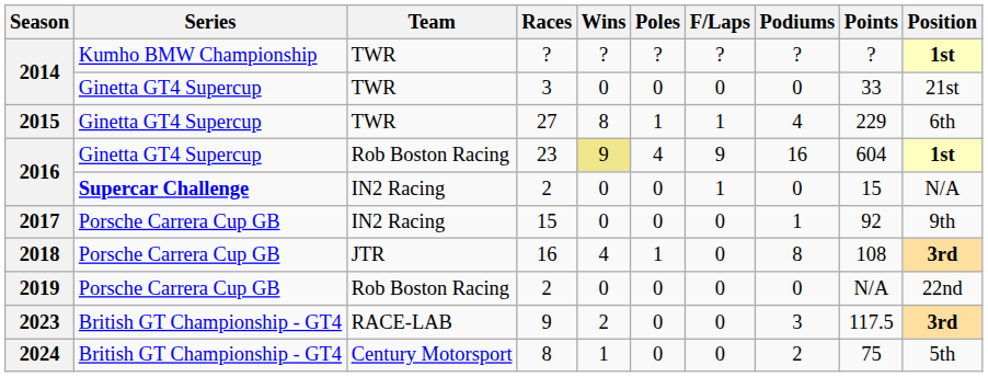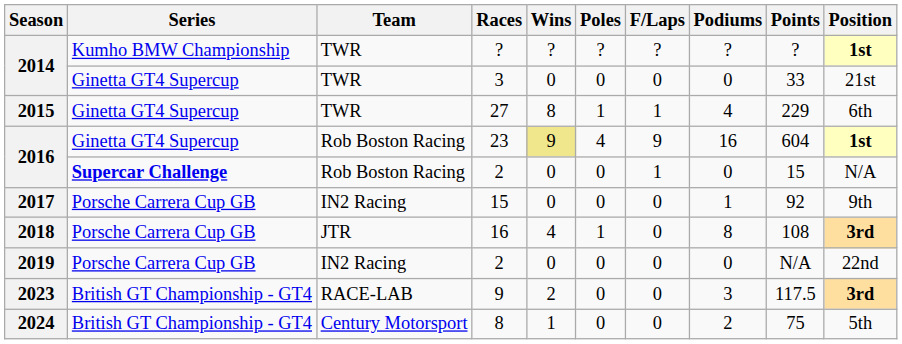 <table class="wikitable" style="font-size: 90%; text-align:center">
 <tr>
 <th>Season</th>
 <th>Series</th>
 <th>Team</th>
 <th>Races</th>
 <th>Wins</th>
 <th>Poles</th>
 <th>F/Laps</th>
 <th>Podiums</th>
 <th>Points</th>
 <th>Position</th>
 </tr>
 <tr>
 <th rowspan=2>2014</th>
 <td align=left><a href='#'>Kumho BMW Championship</a></td>
 <td align=left>TWR</td>
 <td>?</td>
 <td>?</td>
 <td>?</td>
 <td>?</td>
 <td>?</td>
 <td>?</td>
 <th style="background: #ffffbf">1st</th>
 </tr>
 <tr>
 <td align=left><a href='#'>Ginetta GT4 Supercup</a></td>
 <td align="left">TWR</td>
 <td>3</td>
 <td>0</td>
 <td>0</td>
 <td>0</td>
 <td>0</td>
 <td>33</td>
 <td>21st</td>
 </tr>
 <tr>
 <th>2015</th>
 <td align=left><a href='#'>Ginetta GT4 Supercup</a></td>
 <td align=left>TWR</td>
 <td>27</td>
 <td>8</td>
 <td>1</td>
 <td>1</td>
 <td>4</td>
 <td>229</td>
 <td>6th</td>
 </tr>
 <tr>
 <th rowspan=2>2016</th>
 <td align=left><a href='#'>Ginetta GT4 Supercup</a></td>
 <td align=left>Rob Boston Racing</td>
 <td>23</td>
 <td style="background: khaki;">9</td>
 <td>4</td>
 <td>9</td>
 <td>16</td>
 <td>604</td>
 <th style="background: #ffffbf">1st</th>
 </tr>
 <tr>
 <td align=left><strong><a href='#'>Supercar Challenge</a></strong></td>
-<td align="left">IN2 Racing</td>
+<td align=left>Rob Boston Racing</td>
 <td>2</td>
 <td>0</td>
 <td>0</td>
 <td>1</td>
 <td>0</td>
 <td>15</td>
 <td>N/A</td>
 </tr>
 <tr>
 <th>2017</th>
 <td align=left><a href='#'>Porsche Carrera Cup GB</a></td>
 <td align=left>IN2 Racing</td>
 <td>15</td>
 <td>0</td>
 <td>0</td>
 <td>0</td>
 <td>1</td>
 <td>92</td>
 <td>9th</td>
 </tr>
 <tr>
 <th>2018</th>
 <td align=left><a href='#'>Porsche Carrera Cup GB</a></td>
 <td align=left>JTR</td>
 <td>16</td>
 <td>4</td>
 <td>1</td>
 <td>0</td>
 <td>8</td>
 <td>108</td>
 <td style="background:#FFDF9F;"><strong>3rd</strong></td>
 </tr>
 <tr>
 <th>2019</th>
 <td align=left><a href='#'>Porsche Carrera Cup GB</a></td>
-<td align=left>Rob Boston Racing</td>
+<td align="left">IN2 Racing</td>
 <td>2</td>
 <td>0</td>
 <td>0</td>
 <td>0</td>
 <td>0</td>
 <td>N/A</td>
 <td>22nd</td>
 </tr>
 <tr>
 <th>2023</th>
 <td align=left><a href='#'>British GT Championship - GT4</a></td>
 <td align=left>RACE-LAB</td>
 <td>9</td>
 <td>2</td>
 <td>0</td>
 <td>0</td>
 <td>3</td>
 <td>117.5</td>
 <td style="background:#FFDF9F;"><strong>3rd</strong></td>
 </tr>
 <tr>
 <th>2024</th>
 <td align=left><a href='#'>British GT Championship - GT4</a></td>
 <td align=left><a href='#'>Century Motorsport</a></td>
 <td>8</td>
 <td>1</td>
 <td>0</td>
 <td>0</td>
 <td>2</td>
 <td>75</td>
 <td>5th</td>
 </tr>
 </table>
